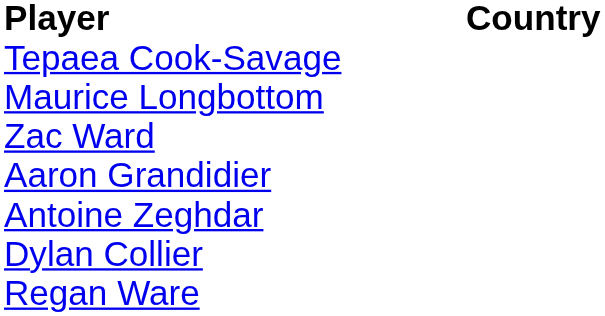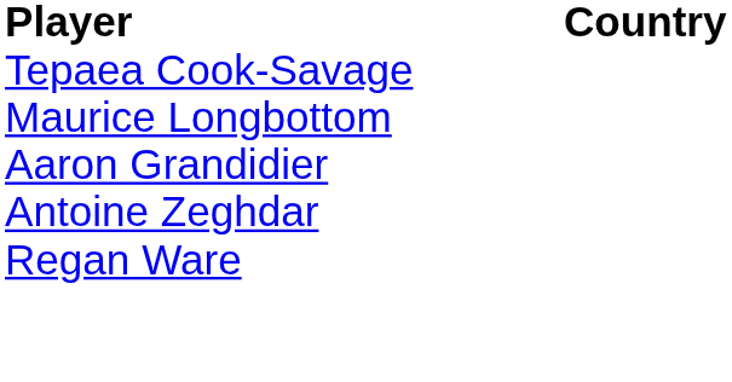 <table style="font-size: 95%" cellspacing="0" cellpadding="0">
 <tr>
 <th style="width:200px;" align="left">Player</th>
 <th style="width:150px;" align="left">Country</th>
 </tr>
 <tr>
 <td><a href='#'>Tepaea Cook-Savage</a></td>
 <td></td>
 </tr>
 <tr>
 <td><a href='#'>Maurice Longbottom</a></td>
 <td></td>
 </tr>
 <tr>
-<td><a href='#'>Zac Ward</a></td>
-<td></td>
-</tr>
-<tr>
 <td><a href='#'>Aaron Grandidier</a></td>
 <td></td>
 </tr>
 <tr>
 <td><a href='#'>Antoine Zeghdar</a></td>
 <td></td>
 </tr>
 <tr>
-<td><a href='#'>Dylan Collier</a></td>
-<td></td>
-</tr>
-<tr>
 <td><a href='#'>Regan Ware</a></td>
 <td></td>
 </tr>
 </table>
